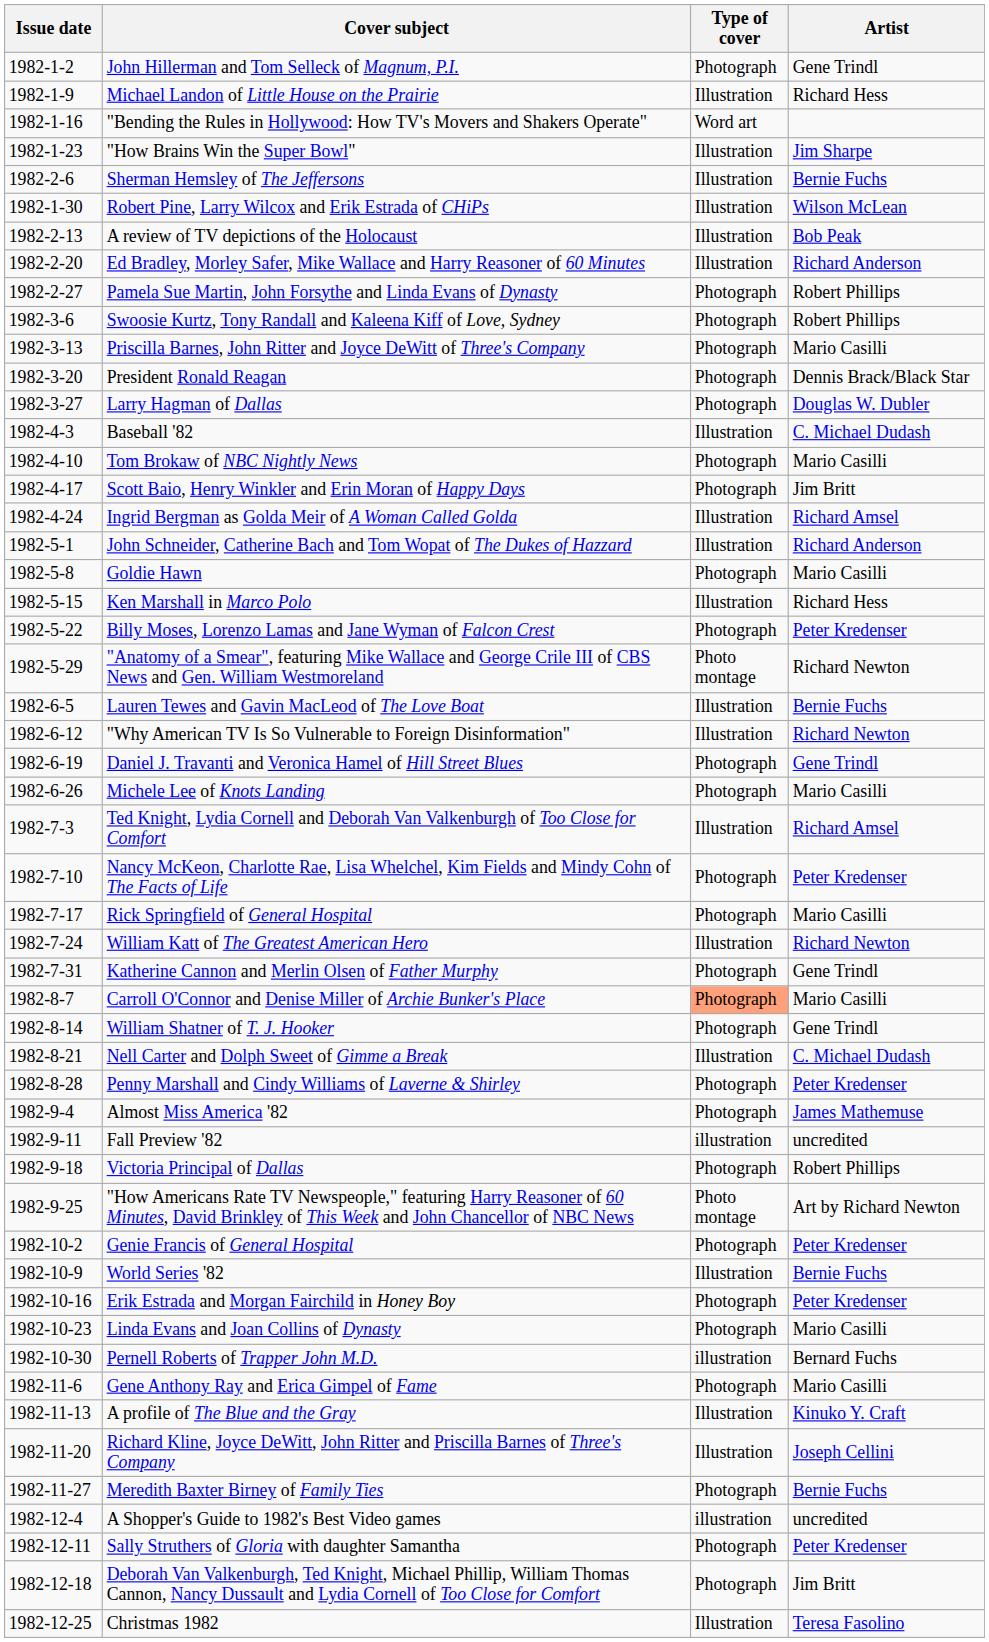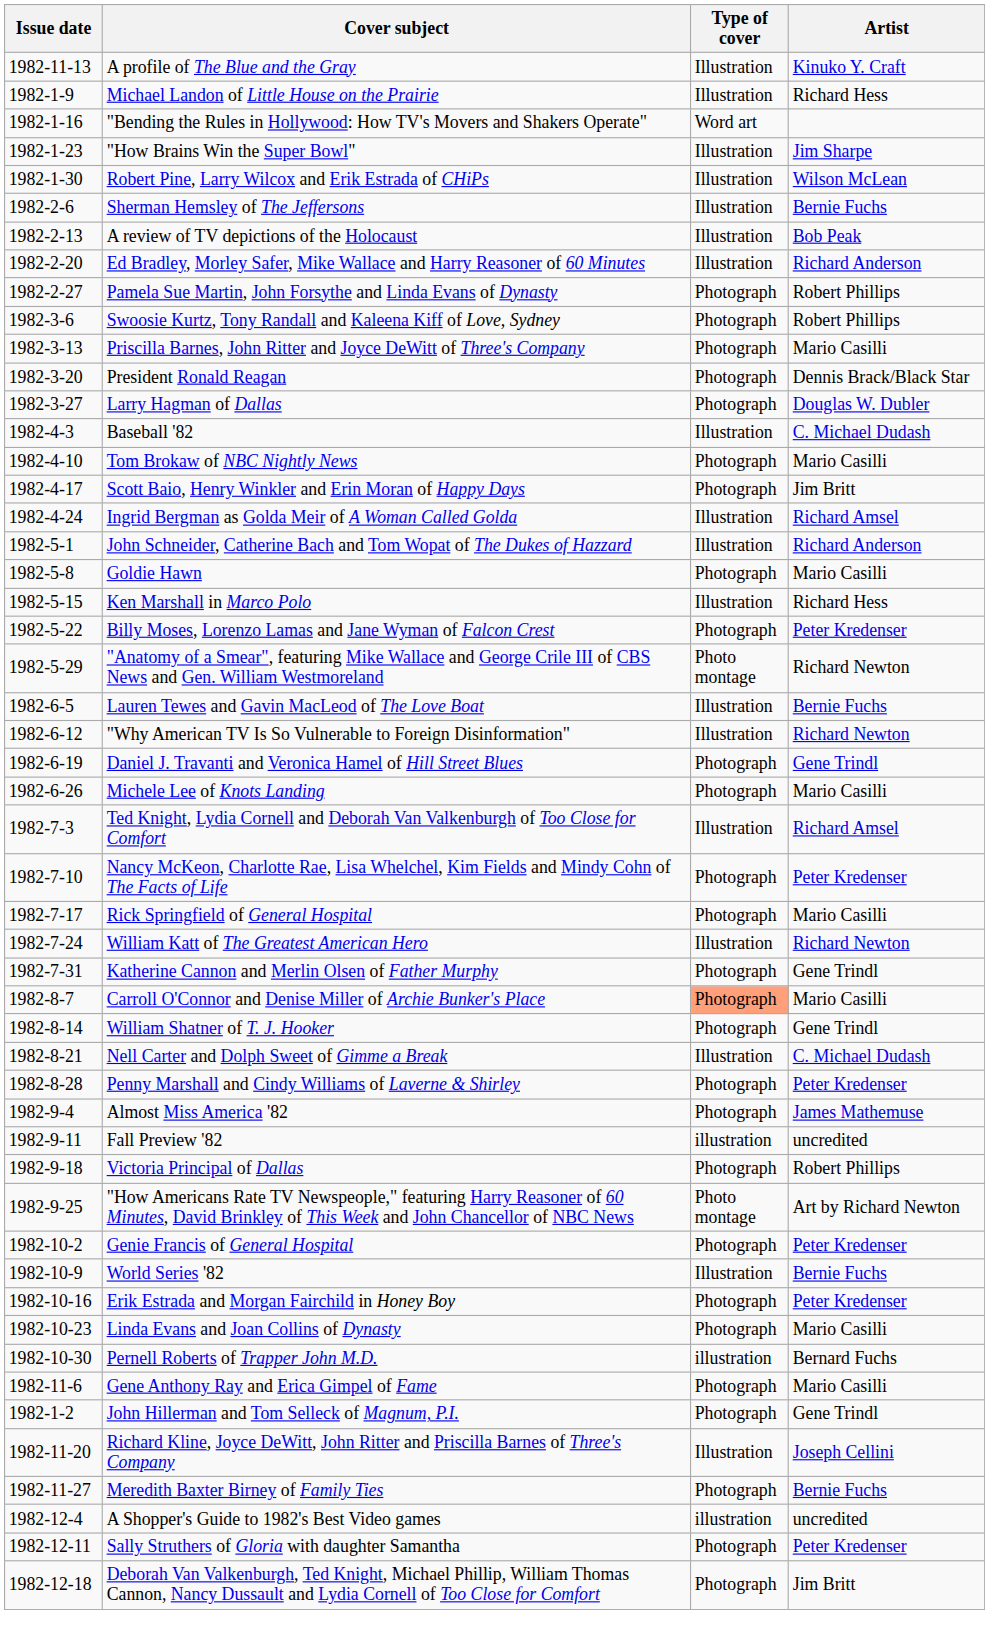 <table class="wikitable sortable" width=100% style="font-size:100%;">
 <tr>
 <th width=10%>Issue date</th>
 <th width=60%>Cover subject</th>
 <th width=10%>Type of cover</th>
 <th width=20%>Artist</th>
 </tr>
 <tr>
-<td>1982-1-2</td>
-<td><a href='#'>John Hillerman</a> and <a href='#'>Tom Selleck</a> of <em><a href='#'>Magnum, P.I.</a></em></td>
-<td>Photograph</td>
-<td>Gene Trindl</td>
+<td>1982-11-13</td>
+<td>A profile of <em><a href='#'>The Blue and the Gray</a></em></td>
+<td>Illustration</td>
+<td><a href='#'>Kinuko Y. Craft</a></td>
 </tr>
 <tr>
 <td>1982-1-9</td>
 <td><a href='#'>Michael Landon</a> of <em><a href='#'>Little House on the Prairie</a></em></td>
 <td>Illustration</td>
 <td>Richard Hess</td>
 </tr>
 <tr>
 <td>1982-1-16</td>
 <td>"Bending the Rules in <a href='#'>Hollywood</a>: How TV's Movers and Shakers Operate"</td>
 <td>Word art</td>
 <td></td>
 </tr>
 <tr>
 <td>1982-1-23</td>
 <td>"How Brains Win the <a href='#'>Super Bowl</a>"</td>
 <td>Illustration</td>
 <td><a href='#'>Jim Sharpe</a></td>
 </tr>
 <tr>
+<td>1982-1-30</td>
+<td><a href='#'>Robert Pine</a>, <a href='#'>Larry Wilcox</a> and <a href='#'>Erik Estrada</a> of <em><a href='#'>CHiPs</a></em></td>
+<td>Illustration</td>
+<td><a href='#'>Wilson McLean</a></td>
+</tr>
+<tr>
 <td>1982-2-6</td>
 <td><a href='#'>Sherman Hemsley</a> of<em> <a href='#'>The Jeffersons</a></em></td>
 <td>Illustration</td>
 <td><a href='#'>Bernie Fuchs</a></td>
-</tr>
-<tr>
-<td>1982-1-30</td>
-<td><a href='#'>Robert Pine</a>, <a href='#'>Larry Wilcox</a> and <a href='#'>Erik Estrada</a> of <em><a href='#'>CHiPs</a></em></td>
-<td>Illustration</td>
-<td><a href='#'>Wilson McLean</a></td>
 </tr>
 <tr>
 <td>1982-2-13</td>
 <td>A review of TV depictions of the <a href='#'>Holocaust</a></td>
 <td>Illustration</td>
 <td><a href='#'>Bob Peak</a></td>
 </tr>
 <tr>
 <td>1982-2-20</td>
 <td><a href='#'>Ed Bradley</a>, <a href='#'>Morley Safer</a>, <a href='#'>Mike Wallace</a> and <a href='#'>Harry Reasoner</a> of <em><a href='#'>60 Minutes</a></em></td>
 <td>Illustration</td>
 <td><a href='#'>Richard Anderson</a></td>
 </tr>
 <tr>
 <td>1982-2-27</td>
 <td><a href='#'>Pamela Sue Martin</a>, <a href='#'>John Forsythe</a> and <a href='#'>Linda Evans</a> of <em><a href='#'>Dynasty</a></em></td>
 <td>Photograph</td>
 <td>Robert Phillips</td>
 </tr>
 <tr>
 <td>1982-3-6</td>
 <td><a href='#'>Swoosie Kurtz</a>, <a href='#'>Tony Randall</a> and <a href='#'>Kaleena Kiff</a> of <em>Love, Sydney</em></td>
 <td>Photograph</td>
 <td>Robert Phillips</td>
 </tr>
 <tr>
 <td>1982-3-13</td>
 <td><a href='#'>Priscilla Barnes</a>, <a href='#'>John Ritter</a> and <a href='#'>Joyce DeWitt</a> of <em><a href='#'>Three's Company</a></em></td>
 <td>Photograph</td>
 <td>Mario Casilli</td>
 </tr>
 <tr>
 <td>1982-3-20</td>
 <td>President <a href='#'>Ronald Reagan</a></td>
 <td>Photograph</td>
 <td>Dennis Brack/Black Star</td>
 </tr>
 <tr>
 <td>1982-3-27</td>
 <td><a href='#'>Larry Hagman</a> of <em><a href='#'>Dallas</a></em></td>
 <td>Photograph</td>
 <td><a href='#'>Douglas W. Dubler</a></td>
 </tr>
 <tr>
 <td>1982-4-3</td>
 <td>Baseball '82</td>
 <td>Illustration</td>
 <td><a href='#'>C. Michael Dudash</a></td>
 </tr>
 <tr>
 <td>1982-4-10</td>
 <td><a href='#'>Tom Brokaw</a> of <em><a href='#'>NBC Nightly News</a></em></td>
 <td>Photograph</td>
 <td>Mario Casilli</td>
 </tr>
 <tr>
 <td>1982-4-17</td>
 <td><a href='#'>Scott Baio</a>, <a href='#'>Henry Winkler</a> and <a href='#'>Erin Moran</a> of <em><a href='#'>Happy Days</a></em></td>
 <td>Photograph</td>
 <td>Jim Britt</td>
 </tr>
 <tr>
 <td>1982-4-24</td>
 <td><a href='#'>Ingrid Bergman</a> as <a href='#'>Golda Meir</a> of <em><a href='#'>A Woman Called Golda</a></em></td>
 <td>Illustration</td>
 <td><a href='#'>Richard Amsel</a></td>
 </tr>
 <tr>
 <td>1982-5-1</td>
 <td><a href='#'>John Schneider</a>, <a href='#'>Catherine Bach</a> and <a href='#'>Tom Wopat</a> of <em><a href='#'>The Dukes of Hazzard</a></em></td>
 <td>Illustration</td>
 <td><a href='#'>Richard Anderson</a></td>
 </tr>
 <tr>
 <td>1982-5-8</td>
 <td><a href='#'>Goldie Hawn</a></td>
 <td>Photograph</td>
 <td>Mario Casilli</td>
 </tr>
 <tr>
 <td>1982-5-15</td>
 <td><a href='#'>Ken Marshall</a> in <em><a href='#'>Marco Polo</a></em></td>
 <td>Illustration</td>
 <td>Richard Hess</td>
 </tr>
 <tr>
 <td>1982-5-22</td>
 <td><a href='#'>Billy Moses</a>, <a href='#'>Lorenzo Lamas</a> and <a href='#'>Jane Wyman</a> of <em><a href='#'>Falcon Crest</a></em></td>
 <td>Photograph</td>
 <td><a href='#'>Peter Kredenser</a></td>
 </tr>
 <tr>
 <td>1982-5-29</td>
 <td><a href='#'>"Anatomy of a Smear"</a>, featuring <a href='#'>Mike Wallace</a> and <a href='#'>George Crile III</a> of <a href='#'>CBS News</a> and <a href='#'>Gen. William Westmoreland</a></td>
 <td>Photo montage</td>
 <td>Richard Newton</td>
 </tr>
 <tr>
 <td>1982-6-5</td>
 <td><a href='#'>Lauren Tewes</a> and <a href='#'>Gavin MacLeod</a> of <em><a href='#'>The Love Boat</a></em></td>
 <td>Illustration</td>
 <td><a href='#'>Bernie Fuchs</a></td>
 </tr>
 <tr>
 <td>1982-6-12</td>
 <td>"Why American TV Is So Vulnerable to Foreign Disinformation"</td>
 <td>Illustration</td>
 <td><a href='#'>Richard Newton</a></td>
 </tr>
 <tr>
 <td>1982-6-19</td>
 <td><a href='#'>Daniel J. Travanti</a> and <a href='#'>Veronica Hamel</a> of <em><a href='#'>Hill Street Blues</a></em></td>
 <td>Photograph</td>
 <td><a href='#'>Gene Trindl</a></td>
 </tr>
 <tr>
 <td>1982-6-26</td>
 <td><a href='#'>Michele Lee</a> of <em><a href='#'>Knots Landing</a></em></td>
 <td>Photograph</td>
 <td>Mario Casilli</td>
 </tr>
 <tr>
 <td>1982-7-3</td>
 <td><a href='#'>Ted Knight</a>, <a href='#'>Lydia Cornell</a> and <a href='#'>Deborah Van Valkenburgh</a> of <em><a href='#'>Too Close for Comfort</a></em></td>
 <td>Illustration</td>
 <td><a href='#'>Richard Amsel</a></td>
 </tr>
 <tr>
 <td>1982-7-10</td>
 <td><a href='#'>Nancy McKeon</a>, <a href='#'>Charlotte Rae</a>, <a href='#'>Lisa Whelchel</a>, <a href='#'>Kim Fields</a> and <a href='#'>Mindy Cohn</a> of <em><a href='#'>The Facts of Life</a></em></td>
 <td>Photograph</td>
 <td><a href='#'>Peter Kredenser</a></td>
 </tr>
 <tr>
 <td>1982-7-17</td>
 <td><a href='#'>Rick Springfield</a> of <em><a href='#'>General Hospital</a></em></td>
 <td>Photograph</td>
 <td>Mario Casilli</td>
 </tr>
 <tr>
 <td>1982-7-24</td>
 <td><a href='#'>William Katt</a> of <em><a href='#'>The Greatest American Hero</a></em></td>
 <td>Illustration</td>
 <td><a href='#'>Richard Newton</a></td>
 </tr>
 <tr>
 <td>1982-7-31</td>
 <td><a href='#'>Katherine Cannon</a> and <a href='#'>Merlin Olsen</a> of <em><a href='#'>Father Murphy</a></em></td>
 <td>Photograph</td>
 <td>Gene Trindl</td>
 </tr>
 <tr>
 <td>1982-8-7</td>
 <td><a href='#'>Carroll O'Connor</a> and <a href='#'>Denise Miller</a> of <em><a href='#'>Archie Bunker's Place</a></em></td>
 <td style="background: lightsalmon;">Photograph</td>
 <td>Mario Casilli</td>
 </tr>
 <tr>
 <td>1982-8-14</td>
 <td><a href='#'>William Shatner</a> of <em><a href='#'>T. J. Hooker</a></em></td>
 <td>Photograph</td>
 <td>Gene Trindl</td>
 </tr>
 <tr>
 <td>1982-8-21</td>
 <td><a href='#'>Nell Carter</a> and <a href='#'>Dolph Sweet</a> of <em><a href='#'>Gimme a Break</a></em></td>
 <td>Illustration</td>
 <td><a href='#'>C. Michael Dudash</a></td>
 </tr>
 <tr>
 <td>1982-8-28</td>
 <td><a href='#'>Penny Marshall</a> and <a href='#'>Cindy Williams</a> of <em><a href='#'>Laverne & Shirley</a></em></td>
 <td>Photograph</td>
 <td><a href='#'>Peter Kredenser</a></td>
 </tr>
 <tr>
 <td>1982-9-4</td>
 <td>Almost <a href='#'>Miss America</a> '82</td>
 <td>Photograph</td>
 <td><a href='#'>James Mathemuse</a></td>
 </tr>
 <tr>
 <td>1982-9-11</td>
 <td>Fall Preview '82</td>
 <td>illustration</td>
 <td>uncredited</td>
 </tr>
 <tr>
 <td>1982-9-18</td>
 <td><a href='#'>Victoria Principal</a> of <em><a href='#'>Dallas</a></em></td>
 <td>Photograph</td>
 <td>Robert Phillips</td>
 </tr>
 <tr>
 <td>1982-9-25</td>
 <td>"How Americans Rate TV Newspeople," featuring <a href='#'>Harry Reasoner</a> of <em><a href='#'>60 Minutes</a></em>, <a href='#'>David Brinkley</a> of <em><a href='#'>This Week</a></em> and <a href='#'>John Chancellor</a> of <a href='#'>NBC News</a></td>
 <td>Photo montage</td>
 <td>Art by Richard Newton</td>
 </tr>
 <tr>
 <td>1982-10-2</td>
 <td><a href='#'>Genie Francis</a> of <em><a href='#'>General Hospital</a></em></td>
 <td>Photograph</td>
 <td><a href='#'>Peter Kredenser</a></td>
 </tr>
 <tr>
 <td>1982-10-9</td>
 <td><a href='#'>World Series</a> '82</td>
 <td>Illustration</td>
 <td><a href='#'>Bernie Fuchs</a></td>
 </tr>
 <tr>
 <td>1982-10-16</td>
 <td><a href='#'>Erik Estrada</a> and <a href='#'>Morgan Fairchild</a> in <em>Honey Boy</em></td>
 <td>Photograph</td>
 <td><a href='#'>Peter Kredenser</a></td>
 </tr>
 <tr>
 <td>1982-10-23</td>
 <td><a href='#'>Linda Evans</a> and <a href='#'>Joan Collins</a> of <em><a href='#'>Dynasty</a></em></td>
 <td>Photograph</td>
 <td>Mario Casilli</td>
 </tr>
 <tr>
 <td>1982-10-30</td>
 <td><a href='#'>Pernell Roberts</a> of <em><a href='#'>Trapper John M.D.</a></em></td>
 <td>illustration</td>
 <td>Bernard Fuchs</td>
 </tr>
 <tr>
 <td>1982-11-6</td>
 <td><a href='#'>Gene Anthony Ray</a> and <a href='#'>Erica Gimpel</a> of <em><a href='#'>Fame</a></em></td>
 <td>Photograph</td>
 <td>Mario Casilli</td>
 </tr>
 <tr>
-<td>1982-11-13</td>
-<td>A profile of <em><a href='#'>The Blue and the Gray</a></em></td>
-<td>Illustration</td>
-<td><a href='#'>Kinuko Y. Craft</a></td>
+<td>1982-1-2</td>
+<td><a href='#'>John Hillerman</a> and <a href='#'>Tom Selleck</a> of <em><a href='#'>Magnum, P.I.</a></em></td>
+<td>Photograph</td>
+<td>Gene Trindl</td>
 </tr>
 <tr>
 <td>1982-11-20</td>
 <td><a href='#'>Richard Kline</a>, <a href='#'>Joyce DeWitt</a>, <a href='#'>John Ritter</a> and <a href='#'>Priscilla Barnes</a> of <em><a href='#'>Three's Company</a></em></td>
 <td>Illustration</td>
 <td><a href='#'>Joseph Cellini</a></td>
 </tr>
 <tr>
 <td>1982-11-27</td>
 <td><a href='#'>Meredith Baxter Birney</a> of <em><a href='#'>Family Ties</a></em></td>
 <td>Photograph</td>
 <td><a href='#'>Bernie Fuchs</a></td>
 </tr>
 <tr>
 <td>1982-12-4</td>
 <td>A Shopper's Guide to 1982's Best Video games</td>
 <td>illustration</td>
 <td>uncredited</td>
 </tr>
 <tr>
 <td>1982-12-11</td>
 <td><a href='#'>Sally Struthers</a> of <em><a href='#'>Gloria</a></em> with daughter Samantha</td>
 <td>Photograph</td>
 <td><a href='#'>Peter Kredenser</a></td>
 </tr>
 <tr>
 <td>1982-12-18</td>
 <td><a href='#'>Deborah Van Valkenburgh</a>, <a href='#'>Ted Knight</a>, Michael Phillip, William Thomas Cannon, <a href='#'>Nancy Dussault</a> and <a href='#'>Lydia Cornell</a> of <em><a href='#'>Too Close for Comfort</a></em></td>
 <td>Photograph</td>
 <td>Jim Britt</td>
 </tr>
-<tr>
-<td>1982-12-25</td>
-<td>Christmas 1982</td>
-<td>Illustration</td>
-<td><a href='#'>Teresa Fasolino</a></td>
-</tr>
 </table>
